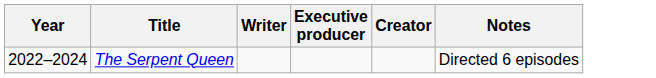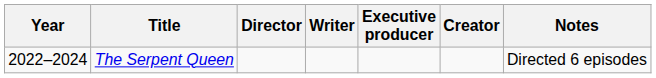 <table class="wikitable">
 <tr>
 <th>Year</th>
 <th>Title</th>
+<th>Director</th>
 <th>Writer</th>
 <th>Executive<br>producer</th>
 <th>Creator</th>
 <th>Notes</th>
 </tr>
 <tr>
 <td>2022–2024</td>
 <td><em><a href='#'>The Serpent Queen</a></em></td>
 <td></td>
 <td></td>
 <td></td>
+<td></td>
 <td>Directed 6 episodes</td>
 </tr>
 </table>
